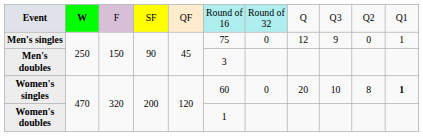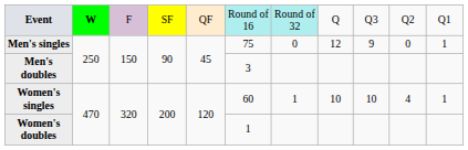 <table class=wikitable style=font-size:90%;text-align:center>
 <tr>
 <td style="width:130px; background:#dfe2e9;"><strong>Event</strong></td>
 <td style="width:80px; background:lime;"><strong>W</strong></td>
 <td style="width:85px; background:thistle;">F</td>
 <td style="width:85px; background:#ff0;">SF</td>
 <td style="width:85px; background:#ffebcd;">QF</td>
 <td style="width:85px; background:#afeeee;">Round of 16</td>
 <td style="width:85px; background:#afeeee;">Round of 32</td>
 <td width=85>Q</td>
 <td width=85>Q3</td>
 <td width=85>Q2</td>
 <td width=85>Q1</td>
 </tr>
 <tr>
 <th style="background:#ededed;">Men's singles</th>
 <td rowspan=2>250</td>
 <td rowspan=2>150</td>
 <td rowspan=2>90</td>
 <td rowspan=2>45</td>
 <td>75</td>
 <td>0</td>
 <td>12</td>
 <td>9</td>
 <td>0</td>
 <td>1</td>
 </tr>
 <tr>
 <th style="background:#ededed;">Men's doubles</th>
 <td>3</td>
 <td></td>
 <td></td>
 <td></td>
 <td></td>
 <td></td>
 </tr>
 <tr>
 <th style="background:#ededed;">Women's singles</th>
 <td rowspan=2>470</td>
 <td rowspan=2>320</td>
 <td rowspan=2>200</td>
 <td rowspan=2>120</td>
 <td>60</td>
-<td>0</td>
-<td>20</td>
+<td>1</td>
 <td>10</td>
-<td>8</td>
-<td><strong>1</strong></td>
+<td>10</td>
+<td>4</td>
+<td>1</td>
 </tr>
 <tr>
 <th style="background:#ededed;">Women's doubles</th>
 <td>1</td>
 <td></td>
 <td></td>
 <td></td>
 <td></td>
 <td></td>
 </tr>
 </table>
